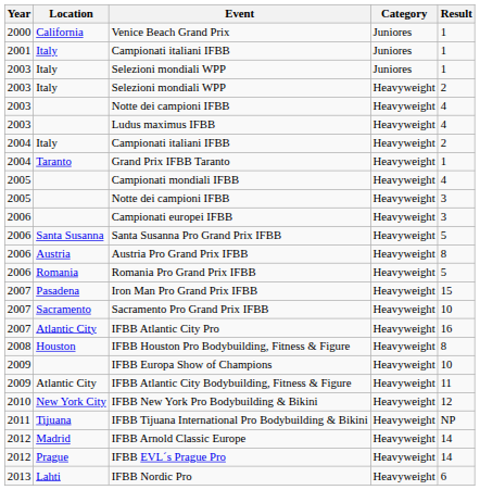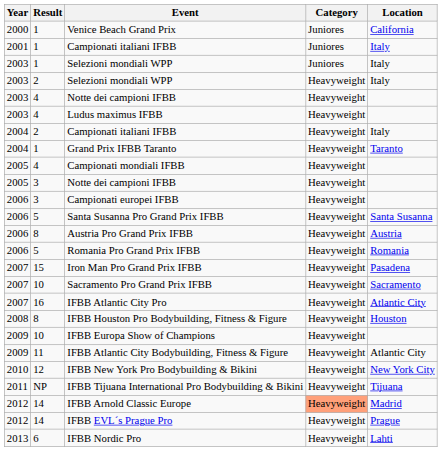 <table class="wikitable sortable">
 <tr>
 <th>Year</th>
-<th>Location</th>
+<th>Result</th>
 <th>Event</th>
 <th>Category</th>
-<th>Result</th>
+<th>Location</th>
 </tr>
 <tr>
 <td>2000</td>
-<td><a href='#'>California</a></td>
+<td>1</td>
 <td>Venice Beach Grand Prix</td>
 <td>Juniores</td>
-<td>1</td>
+<td><a href='#'>California</a></td>
 </tr>
 <tr>
 <td>2001</td>
-<td><a href='#'>Italy</a></td>
+<td>1</td>
 <td>Campionati italiani IFBB</td>
 <td>Juniores</td>
-<td>1</td>
+<td><a href='#'>Italy</a></td>
 </tr>
 <tr>
 <td>2003</td>
-<td>Italy</td>
+<td>1</td>
 <td>Selezioni mondiali WPP</td>
 <td>Juniores</td>
-<td>1</td>
+<td>Italy</td>
 </tr>
 <tr>
 <td>2003</td>
-<td>Italy</td>
+<td>2</td>
 <td>Selezioni mondiali WPP</td>
 <td>Heavyweight</td>
-<td>2</td>
+<td>Italy</td>
 </tr>
 <tr>
 <td>2003</td>
-<td></td>
+<td>4</td>
 <td>Notte dei campioni IFBB</td>
 <td>Heavyweight</td>
-<td>4</td>
+<td></td>
 </tr>
 <tr>
 <td>2003</td>
-<td></td>
+<td>4</td>
 <td>Ludus maximus IFBB</td>
 <td>Heavyweight</td>
-<td>4</td>
+<td></td>
 </tr>
 <tr>
 <td>2004</td>
-<td>Italy</td>
+<td>2</td>
 <td>Campionati italiani IFBB</td>
 <td>Heavyweight</td>
-<td>2</td>
+<td>Italy</td>
 </tr>
 <tr>
 <td>2004</td>
-<td><a href='#'>Taranto</a></td>
+<td>1</td>
 <td>Grand Prix IFBB Taranto</td>
 <td>Heavyweight</td>
-<td>1</td>
+<td><a href='#'>Taranto</a></td>
 </tr>
 <tr>
 <td>2005</td>
-<td></td>
+<td>4</td>
 <td>Campionati mondiali IFBB</td>
 <td>Heavyweight</td>
-<td>4</td>
+<td></td>
 </tr>
 <tr>
 <td>2005</td>
-<td></td>
+<td>3</td>
 <td>Notte dei campioni IFBB</td>
 <td>Heavyweight</td>
-<td>3</td>
+<td></td>
 </tr>
 <tr>
 <td>2006</td>
-<td></td>
+<td>3</td>
 <td>Campionati europei IFBB</td>
 <td>Heavyweight</td>
-<td>3</td>
+<td></td>
 </tr>
 <tr>
 <td>2006</td>
-<td><a href='#'>Santa Susanna</a></td>
+<td>5</td>
 <td>Santa Susanna Pro Grand Prix IFBB</td>
 <td>Heavyweight</td>
-<td>5</td>
+<td><a href='#'>Santa Susanna</a></td>
 </tr>
 <tr>
 <td>2006</td>
-<td><a href='#'>Austria</a></td>
+<td>8</td>
 <td>Austria Pro Grand Prix IFBB</td>
 <td>Heavyweight</td>
-<td>8</td>
+<td><a href='#'>Austria</a></td>
 </tr>
 <tr>
 <td>2006</td>
-<td><a href='#'>Romania</a></td>
+<td>5</td>
 <td>Romania Pro Grand Prix IFBB</td>
 <td>Heavyweight</td>
-<td>5</td>
+<td><a href='#'>Romania</a></td>
 </tr>
 <tr>
 <td>2007</td>
-<td><a href='#'>Pasadena</a></td>
+<td>15</td>
 <td>Iron Man Pro Grand Prix IFBB</td>
 <td>Heavyweight</td>
-<td>15</td>
+<td><a href='#'>Pasadena</a></td>
 </tr>
 <tr>
 <td>2007</td>
-<td><a href='#'>Sacramento</a></td>
+<td>10</td>
 <td>Sacramento Pro Grand Prix IFBB</td>
 <td>Heavyweight</td>
-<td>10</td>
+<td><a href='#'>Sacramento</a></td>
 </tr>
 <tr>
 <td>2007</td>
-<td><a href='#'>Atlantic City</a></td>
+<td>16</td>
 <td>IFBB Atlantic City Pro</td>
 <td>Heavyweight</td>
-<td>16</td>
+<td><a href='#'>Atlantic City</a></td>
 </tr>
 <tr>
 <td>2008</td>
-<td><a href='#'>Houston</a></td>
+<td>8</td>
 <td>IFBB Houston Pro Bodybuilding, Fitness & Figure</td>
 <td>Heavyweight</td>
-<td>8</td>
+<td><a href='#'>Houston</a></td>
 </tr>
 <tr>
 <td>2009</td>
-<td></td>
+<td>10</td>
 <td>IFBB Europa Show of Champions</td>
 <td>Heavyweight</td>
-<td>10</td>
+<td></td>
 </tr>
 <tr>
 <td>2009</td>
-<td>Atlantic City</td>
+<td>11</td>
 <td>IFBB Atlantic City Bodybuilding, Fitness & Figure</td>
 <td>Heavyweight</td>
-<td>11</td>
+<td>Atlantic City</td>
 </tr>
 <tr>
 <td>2010</td>
-<td><a href='#'>New York City</a></td>
+<td>12</td>
 <td>IFBB New York Pro Bodybuilding & Bikini</td>
 <td>Heavyweight</td>
-<td>12</td>
+<td><a href='#'>New York City</a></td>
 </tr>
 <tr>
 <td>2011</td>
-<td><a href='#'>Tijuana</a></td>
+<td>NP</td>
 <td>IFBB Tijuana International Pro Bodybuilding & Bikini</td>
 <td>Heavyweight</td>
-<td>NP</td>
+<td><a href='#'>Tijuana</a></td>
 </tr>
 <tr>
 <td>2012</td>
+<td>14</td>
+<td>IFBB Arnold Classic Europe</td>
+<td style="background: lightsalmon;">Heavyweight</td>
 <td><a href='#'>Madrid</a></td>
-<td>IFBB Arnold Classic Europe</td>
-<td>Heavyweight</td>
-<td>14</td>
 </tr>
 <tr>
 <td>2012</td>
-<td><a href='#'>Prague</a></td>
+<td>14</td>
 <td>IFBB <a href='#'>EVL´s Prague Pro</a></td>
 <td>Heavyweight</td>
-<td>14</td>
+<td><a href='#'>Prague</a></td>
 </tr>
 <tr>
 <td>2013</td>
-<td><a href='#'>Lahti</a></td>
+<td>6</td>
 <td>IFBB Nordic Pro</td>
 <td>Heavyweight</td>
-<td>6</td>
+<td><a href='#'>Lahti</a></td>
 </tr>
 </table>
